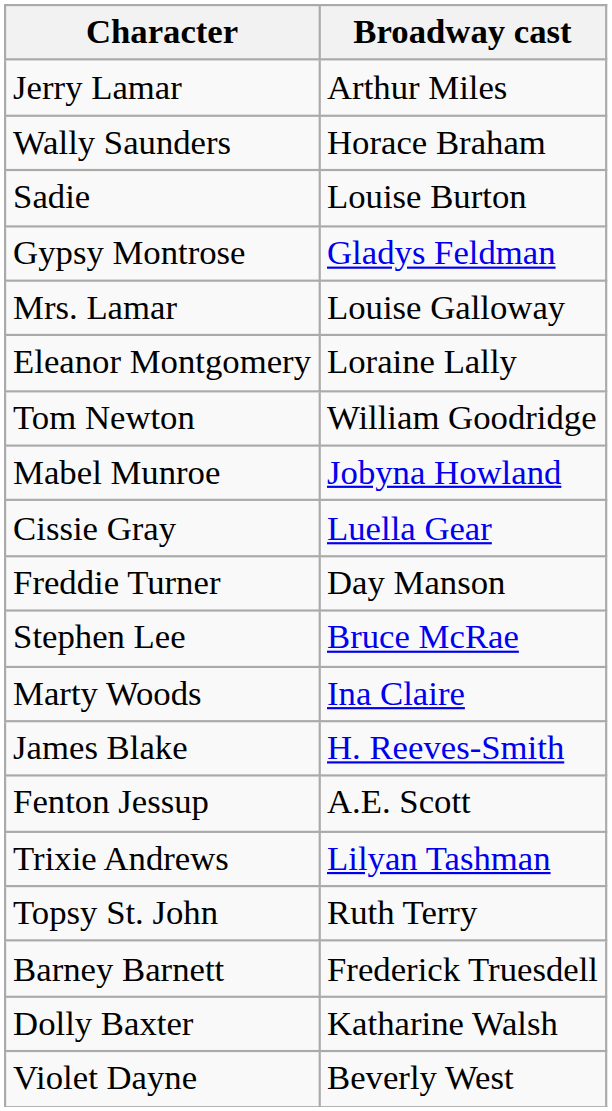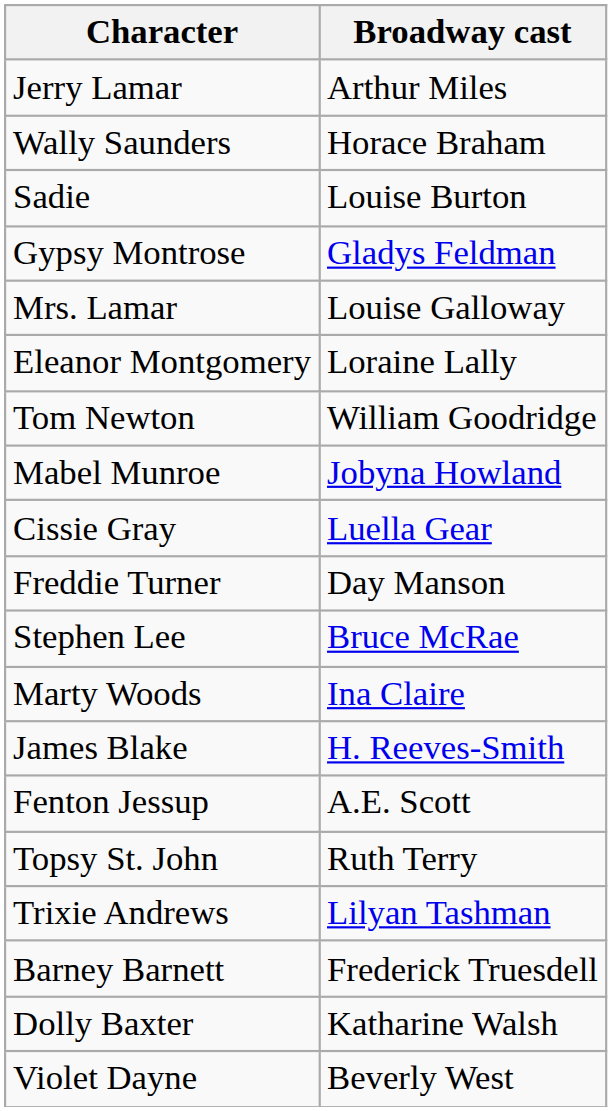 <table class="wikitable">
 <tr>
 <th>Character</th>
 <th>Broadway cast</th>
 </tr>
 <tr>
 <td>Jerry Lamar</td>
 <td>Arthur Miles</td>
 </tr>
 <tr>
 <td>Wally Saunders</td>
 <td>Horace Braham</td>
 </tr>
 <tr>
 <td>Sadie</td>
 <td>Louise Burton</td>
 </tr>
 <tr>
 <td>Gypsy Montrose</td>
 <td><a href='#'>Gladys Feldman</a></td>
 </tr>
 <tr>
 <td>Mrs. Lamar</td>
 <td>Louise Galloway</td>
 </tr>
 <tr>
 <td>Eleanor Montgomery</td>
 <td>Loraine Lally</td>
 </tr>
 <tr>
 <td>Tom Newton</td>
 <td>William Goodridge</td>
 </tr>
 <tr>
 <td>Mabel Munroe</td>
 <td><a href='#'>Jobyna Howland</a></td>
 </tr>
 <tr>
 <td>Cissie Gray</td>
 <td><a href='#'>Luella Gear</a></td>
 </tr>
 <tr>
 <td>Freddie Turner</td>
 <td>Day Manson</td>
 </tr>
 <tr>
 <td>Stephen Lee</td>
 <td><a href='#'>Bruce McRae</a></td>
 </tr>
 <tr>
 <td>Marty Woods</td>
 <td><a href='#'>Ina Claire</a></td>
 </tr>
 <tr>
 <td>James Blake</td>
 <td><a href='#'>H. Reeves-Smith</a></td>
 </tr>
 <tr>
 <td>Fenton Jessup</td>
 <td>A.E. Scott</td>
 </tr>
 <tr>
+<td>Topsy St. John</td>
+<td>Ruth Terry</td>
+</tr>
+<tr>
 <td>Trixie Andrews</td>
 <td><a href='#'>Lilyan Tashman</a></td>
-</tr>
-<tr>
-<td>Topsy St. John</td>
-<td>Ruth Terry</td>
 </tr>
 <tr>
 <td>Barney Barnett</td>
 <td>Frederick Truesdell</td>
 </tr>
 <tr>
 <td>Dolly Baxter</td>
 <td>Katharine Walsh</td>
 </tr>
 <tr>
 <td>Violet Dayne</td>
 <td>Beverly West</td>
 </tr>
 <tr>
 </tr>
 </table>
